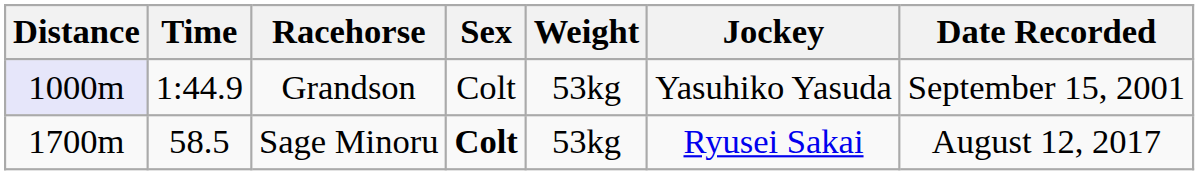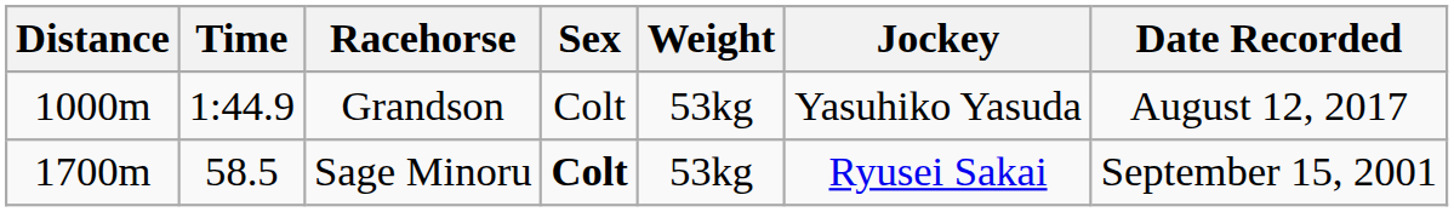 <table class="wikitable" style="text-align: center;">
 <tr>
 <th>Distance</th>
 <th>Time</th>
 <th>Racehorse</th>
 <th>Sex</th>
 <th>Weight</th>
 <th>Jockey</th>
 <th>Date Recorded</th>
 </tr>
 <tr>
-<td style="background: lavender;">1000m</td>
+<td>1000m</td>
 <td>1:44.9</td>
 <td>Grandson</td>
 <td>Colt</td>
 <td>53kg</td>
 <td>Yasuhiko Yasuda</td>
-<td>September 15, 2001</td>
+<td>August 12, 2017</td>
 </tr>
 <tr>
 <td>1700m</td>
 <td>58.5</td>
 <td>Sage Minoru</td>
 <td><strong>Colt</strong></td>
 <td>53kg</td>
 <td><a href='#'>Ryusei Sakai</a></td>
-<td>August 12, 2017</td>
+<td>September 15, 2001</td>
 </tr>
 </table>
